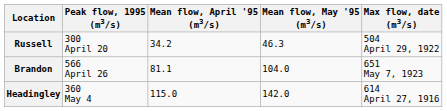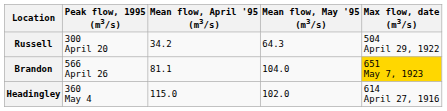 <table class="wikitable">
 <tr>
 <th>Location</th>
 <th>Peak flow, 1995<br>(m<sup>3</sup>/s)</th>
 <th>Mean flow, April '95<br>(m<sup>3</sup>/s)</th>
 <th>Mean flow, May '95<br>(m<sup>3</sup>/s)</th>
 <th>Max flow, date<br> (m<sup>3</sup>/s)</th>
 </tr>
 <tr>
 <th>Russell</th>
 <td>300<br>April 20</td>
 <td>34.2</td>
-<td>46.3</td>
+<td>64.3</td>
 <td>504<br>April 29, 1922</td>
 </tr>
 <tr>
 <th>Brandon</th>
 <td>566<br> April 26</td>
 <td>81.1</td>
 <td>104.0</td>
-<td>651<br>May 7, 1923</td>
+<td style="background: gold;">651<br>May 7, 1923</td>
 </tr>
 <tr>
 <th>Headingley</th>
 <td>360<br>May 4</td>
 <td>115.0</td>
-<td>142.0</td>
+<td>102.0</td>
 <td>614<br>April 27, 1916</td>
 </tr>
 </table>
